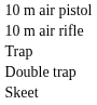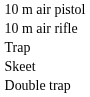 <table>
 <tr>
 <td>10 m air pistol</td>
 <td></td>
 <td></td>
 <td></td>
 </tr>
 <tr>
 <td>10 m air rifle</td>
 <td></td>
 <td></td>
 <td></td>
 </tr>
 <tr>
 <td>Trap</td>
 <td></td>
 <td></td>
 <td></td>
 </tr>
 <tr>
+<td>Skeet</td>
+<td></td>
+<td></td>
+<td></td>
+</tr>
+<tr>
 <td>Double trap</td>
 <td></td>
 <td></td>
 <td></td>
 </tr>
-<tr>
-<td>Skeet</td>
-<td></td>
-<td></td>
-<td></td>
-</tr>
 </table>
